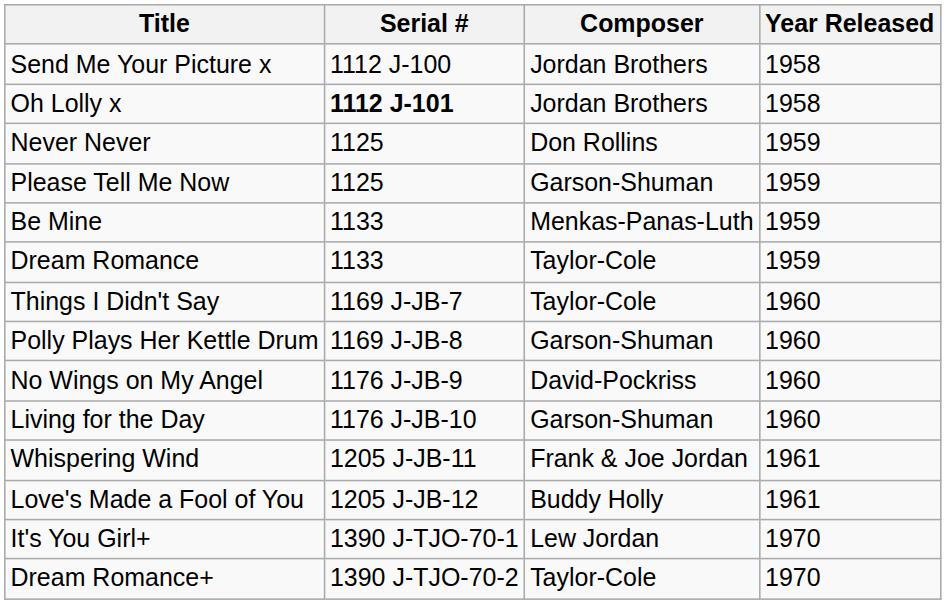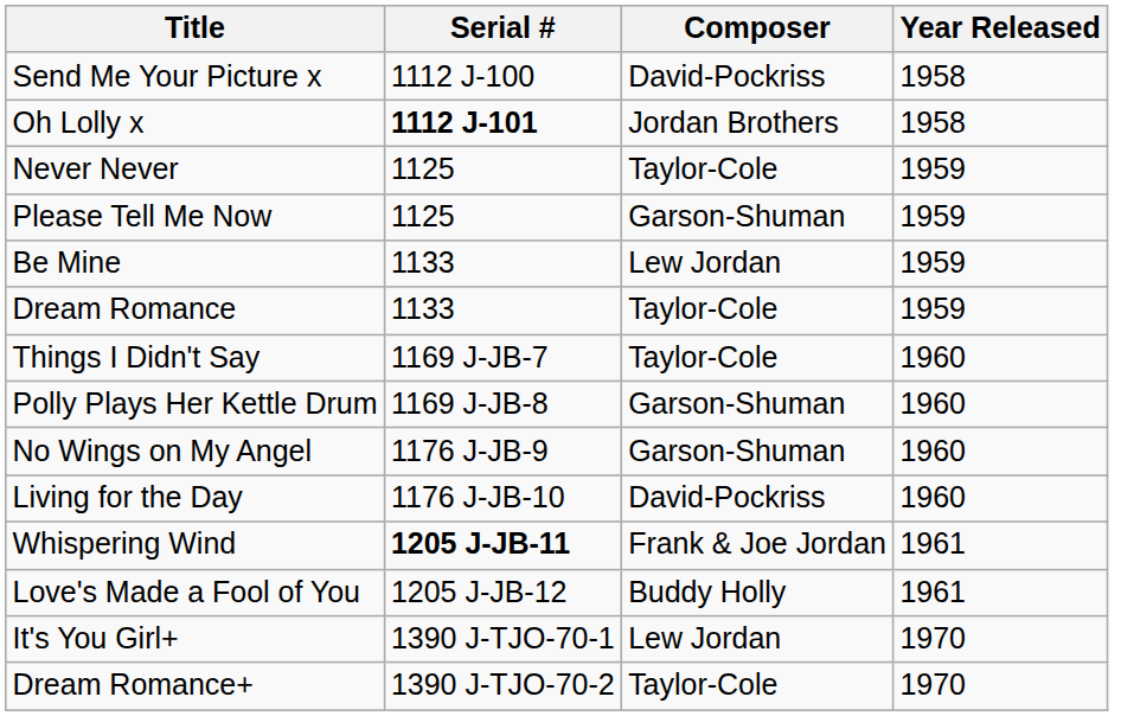 <table class="wikitable">
 <tr>
 <th>Title</th>
 <th>Serial #</th>
 <th>Composer</th>
 <th>Year Released</th>
 </tr>
 <tr>
 <td>Send Me Your Picture x</td>
 <td>1112 J-100</td>
-<td>Jordan Brothers</td>
+<td>David-Pockriss</td>
 <td>1958</td>
 </tr>
 <tr>
 <td>Oh Lolly x</td>
 <td><strong>1112 J-101</strong></td>
 <td>Jordan Brothers</td>
 <td>1958</td>
 </tr>
 <tr>
 <td>Never Never</td>
 <td>1125</td>
-<td>Don Rollins</td>
+<td>Taylor-Cole</td>
 <td>1959</td>
 </tr>
 <tr>
 <td>Please Tell Me Now</td>
 <td>1125</td>
 <td>Garson-Shuman</td>
 <td>1959</td>
 </tr>
 <tr>
 <td>Be Mine</td>
 <td>1133</td>
-<td>Menkas-Panas-Luth</td>
+<td>Lew Jordan</td>
 <td>1959</td>
 </tr>
 <tr>
 <td>Dream Romance</td>
 <td>1133</td>
 <td>Taylor-Cole</td>
 <td>1959</td>
 </tr>
 <tr>
 <td>Things I Didn't Say</td>
 <td>1169 J-JB-7</td>
 <td>Taylor-Cole</td>
 <td>1960</td>
 </tr>
 <tr>
 <td>Polly Plays Her Kettle Drum</td>
 <td>1169 J-JB-8</td>
 <td>Garson-Shuman</td>
 <td>1960</td>
 </tr>
 <tr>
 <td>No Wings on My Angel</td>
 <td>1176 J-JB-9</td>
-<td>David-Pockriss</td>
+<td>Garson-Shuman</td>
 <td>1960</td>
 </tr>
 <tr>
 <td>Living for the Day</td>
 <td>1176 J-JB-10</td>
-<td>Garson-Shuman</td>
+<td>David-Pockriss</td>
 <td>1960</td>
 </tr>
 <tr>
 <td>Whispering Wind</td>
-<td>1205 J-JB-11</td>
+<td><strong>1205 J-JB-11</strong></td>
 <td>Frank & Joe Jordan</td>
 <td>1961</td>
 </tr>
 <tr>
 <td>Love's Made a Fool of You</td>
 <td>1205 J-JB-12</td>
 <td>Buddy Holly</td>
 <td>1961</td>
 </tr>
 <tr>
 <td>It's You Girl+</td>
 <td>1390 J-TJO-70-1</td>
 <td>Lew Jordan</td>
 <td>1970</td>
 </tr>
 <tr>
 <td>Dream Romance+</td>
 <td>1390 J-TJO-70-2</td>
 <td>Taylor-Cole</td>
 <td>1970</td>
 </tr>
 </table>
